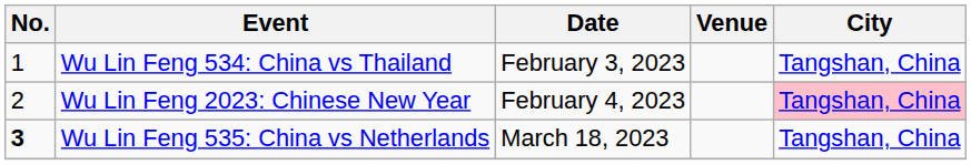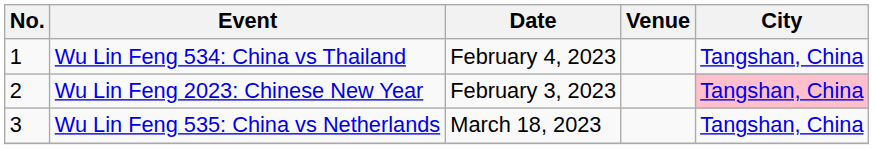 <table class="wikitable sortable">
 <tr>
 <th>No.</th>
 <th>Event</th>
 <th>Date</th>
 <th>Venue</th>
 <th>City</th>
 </tr>
 <tr>
 <td>1</td>
 <td><a href='#'>Wu Lin Feng 534: China vs Thailand</a></td>
-<td>February 3, 2023</td>
+<td>February 4, 2023</td>
 <td></td>
 <td> <a href='#'>Tangshan, China</a></td>
 </tr>
 <tr>
 <td>2</td>
 <td><a href='#'>Wu Lin Feng 2023: Chinese New Year</a></td>
-<td>February 4, 2023</td>
+<td>February 3, 2023</td>
 <td></td>
 <td style="background: pink;"> <a href='#'>Tangshan, China</a></td>
 </tr>
 <tr>
-<td><strong>3</strong></td>
+<td>3</td>
 <td><a href='#'>Wu Lin Feng 535: China vs Netherlands</a></td>
 <td>March 18, 2023</td>
 <td></td>
 <td> <a href='#'>Tangshan, China</a></td>
 </tr>
 <tr>
 </tr>
 </table>
